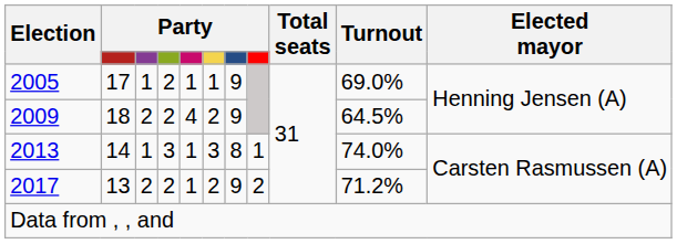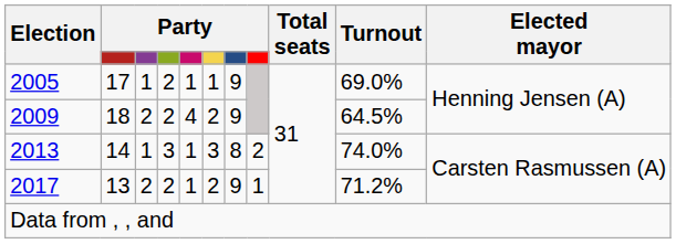 <table class="wikitable">
 <tr>
 <th rowspan="2">Election</th>
 <th colspan="7">Party</th>
 <th rowspan="2">Total<br>seats</th>
 <th rowspan="2">Turnout</th>
 <th rowspan="2">Elected<br>mayor</th>
 </tr>
 <tr>
 <td style="background:#B5211D;"><strong><a href='#'></a></strong></td>
 <td style="background:#843A93;"><strong><a href='#'></a></strong></td>
 <td style="background:#89A920;"><strong><a href='#'></a></strong></td>
 <td style="background:#C9096C;"><strong><a href='#'></a></strong></td>
 <td style="background:#F4D44D;"><strong><a href='#'></a></strong></td>
 <td style="background:#254C85;"><strong><a href='#'></a></strong></td>
 <td style="background:#FF0000;"><strong><a href='#'></a></strong></td>
 </tr>
 <tr>
 <td><a href='#'>2005</a></td>
 <td>17</td>
 <td>1</td>
 <td>2</td>
 <td>1</td>
 <td>1</td>
 <td>9</td>
 <td style="background:#CDC9C9;" rowspan="2"></td>
 <td rowspan="4">31</td>
 <td>69.0%</td>
 <td rowspan="2">Henning Jensen (A)</td>
 </tr>
 <tr>
 <td><a href='#'>2009</a></td>
 <td>18</td>
 <td>2</td>
 <td>2</td>
 <td>4</td>
 <td>2</td>
 <td>9</td>
 <td>64.5%</td>
 </tr>
 <tr>
 <td><a href='#'>2013</a></td>
 <td>14</td>
 <td>1</td>
 <td>3</td>
 <td>1</td>
 <td>3</td>
 <td>8</td>
-<td>1</td>
+<td>2</td>
 <td>74.0%</td>
 <td rowspan="2">Carsten Rasmussen (A)</td>
 </tr>
 <tr>
 <td><a href='#'>2017</a></td>
 <td>13</td>
 <td>2</td>
 <td>2</td>
 <td>1</td>
 <td>2</td>
 <td>9</td>
-<td>2</td>
+<td>1</td>
 <td>71.2%</td>
 </tr>
 <tr>
 <td colspan="14">Data from , ,  and </td>
 </tr>
 </table>
